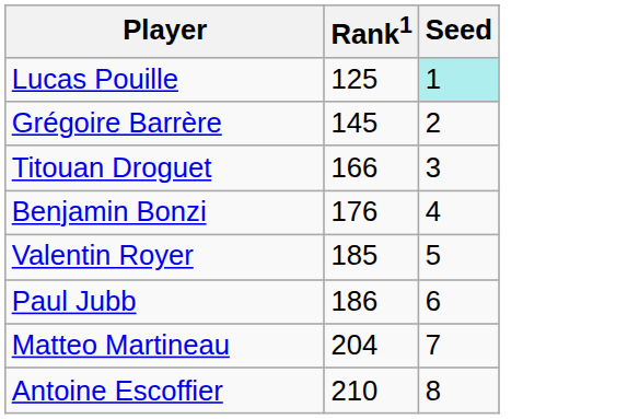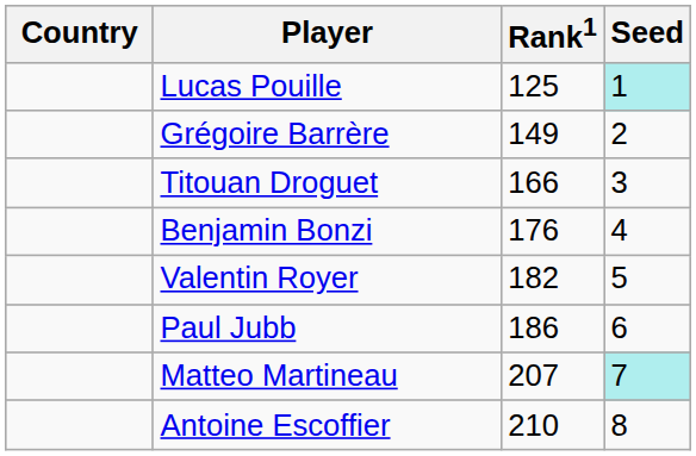 <table class="sortable wikitable">
 <tr>
+<th width="70">Country</th>
 <th width="175">Player</th>
 <th>Rank<sup>1</sup></th>
 <th>Seed</th>
 </tr>
 <tr>
+<td></td>
 <td><a href='#'>Lucas Pouille</a></td>
 <td>125</td>
 <td style="background: paleturquoise;">1</td>
 </tr>
 <tr>
+<td></td>
 <td><a href='#'>Grégoire Barrère</a></td>
-<td>145</td>
+<td>149</td>
 <td>2</td>
 </tr>
 <tr>
+<td></td>
 <td><a href='#'>Titouan Droguet</a></td>
 <td>166</td>
 <td>3</td>
 </tr>
 <tr>
+<td></td>
 <td><a href='#'>Benjamin Bonzi</a></td>
 <td>176</td>
 <td>4</td>
 </tr>
 <tr>
+<td></td>
 <td><a href='#'>Valentin Royer</a></td>
-<td>185</td>
+<td>182</td>
 <td>5</td>
 </tr>
 <tr>
+<td></td>
 <td><a href='#'>Paul Jubb</a></td>
 <td>186</td>
 <td>6</td>
 </tr>
 <tr>
+<td></td>
 <td><a href='#'>Matteo Martineau</a></td>
-<td>204</td>
-<td>7</td>
+<td>207</td>
+<td style="background: paleturquoise;">7</td>
 </tr>
 <tr>
+<td></td>
 <td><a href='#'>Antoine Escoffier</a></td>
 <td>210</td>
 <td>8</td>
 </tr>
 </table>
